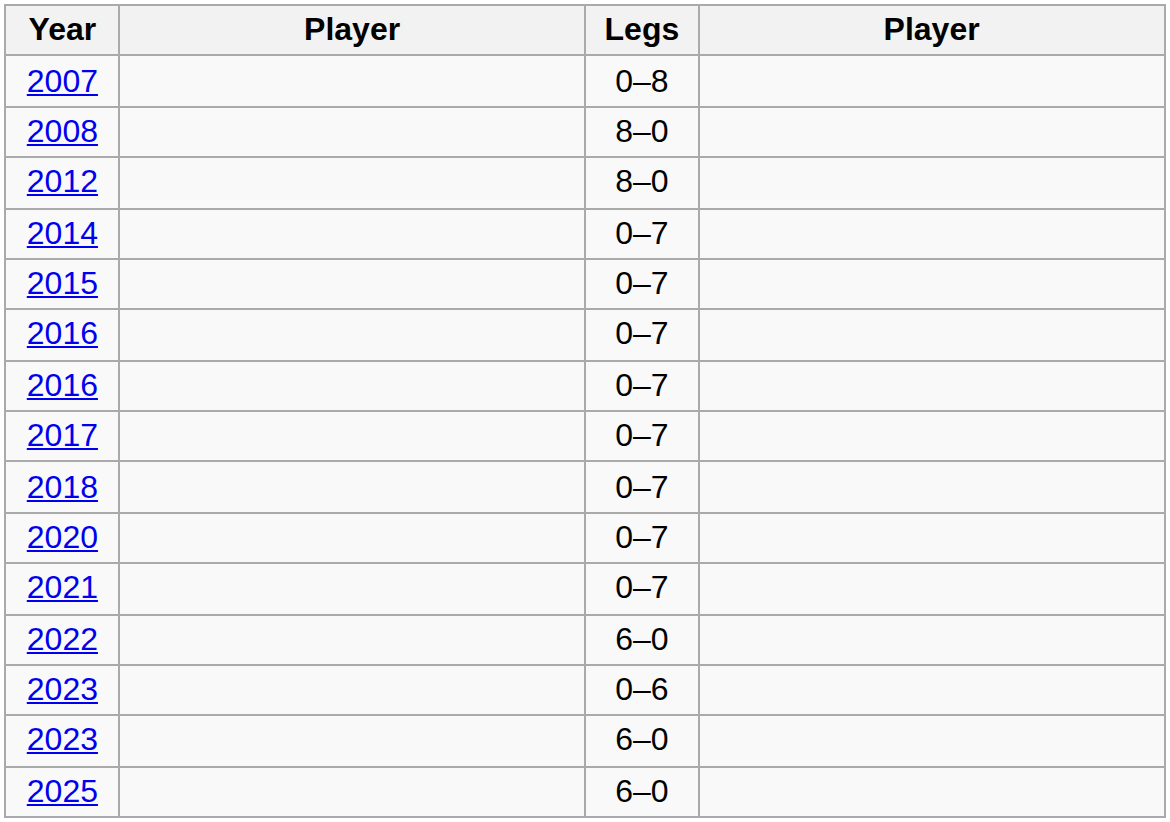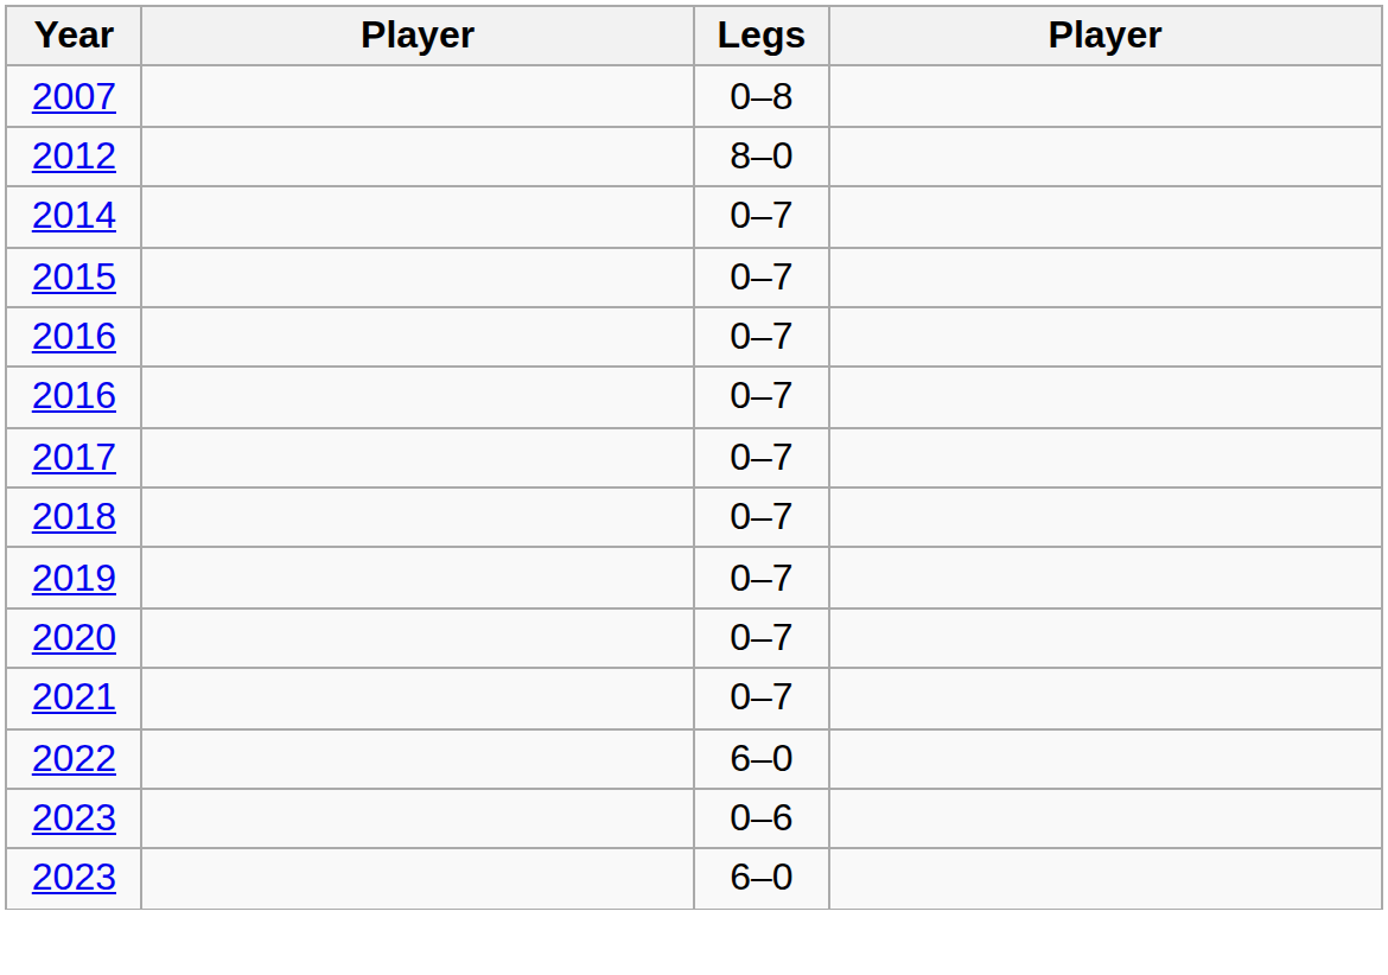 <table class=wikitable style="text-align:center">
 <tr>
 <th width=50>Year</th>
 <th width=225>Player</th>
 <th width=50>Legs</th>
 <th width=225>Player</th>
 </tr>
 <tr align=left>
 <td align=center><a href='#'>2007</a></td>
 <td align=right></td>
 <td align=center>0–8</td>
-<td></td>
-</tr>
-<tr align=left>
-<td align=center><a href='#'>2008</a></td>
-<td align=right></td>
-<td align=center>8–0</td>
 <td></td>
 </tr>
 <tr align=left>
 <td align=center><a href='#'>2012</a></td>
 <td align=right></td>
 <td align=center>8–0</td>
 <td></td>
 </tr>
 <tr align=left>
 <td align=center><a href='#'>2014</a></td>
 <td align=right></td>
 <td align=center>0–7</td>
 <td></td>
 </tr>
 <tr align=left>
 <td align=center><a href='#'>2015</a></td>
 <td align=right></td>
 <td align=center>0–7</td>
 <td></td>
 </tr>
 <tr align=left>
 <td align=center><a href='#'>2016</a></td>
 <td align=right></td>
 <td align=center>0–7</td>
 <td></td>
 </tr>
 <tr align=left>
 <td align=center><a href='#'>2016</a></td>
 <td align=right></td>
 <td align=center>0–7</td>
 <td></td>
 </tr>
 <tr align=left>
 <td align=center><a href='#'>2017</a></td>
 <td align=right></td>
 <td align=center>0–7</td>
 <td></td>
 </tr>
 <tr align=left>
 <td align=center><a href='#'>2018</a></td>
 <td align=right></td>
 <td align=center>0–7</td>
 <td></td>
 </tr>
 <tr align=left>
+<td align=center><a href='#'>2019</a></td>
+<td align=right></td>
+<td align=center>0–7</td>
+<td></td>
+</tr>
+<tr align=left>
 <td align=center><a href='#'>2020</a></td>
 <td align=right></td>
 <td align=center>0–7</td>
 <td></td>
 </tr>
 <tr align=left>
 <td align=center><a href='#'>2021</a></td>
 <td align=right></td>
 <td align=center>0–7</td>
 <td></td>
 </tr>
 <tr align=left>
 <td align=center><a href='#'>2022</a></td>
 <td align=right></td>
 <td align=center>6–0</td>
 <td></td>
 </tr>
 <tr align=left>
 <td align=center><a href='#'>2023</a></td>
 <td align=right></td>
 <td align=center>0–6</td>
 <td></td>
 </tr>
 <tr align=left>
 <td align=center><a href='#'>2023</a></td>
 <td align=right></td>
 <td align=center>6–0</td>
 <td></td>
 </tr>
-<tr align=left>
-<td align=center><a href='#'>2025</a></td>
-<td align=right></td>
-<td align=center>6–0</td>
-<td></td>
-</tr>
 <tr>
 </tr>
 </table>
